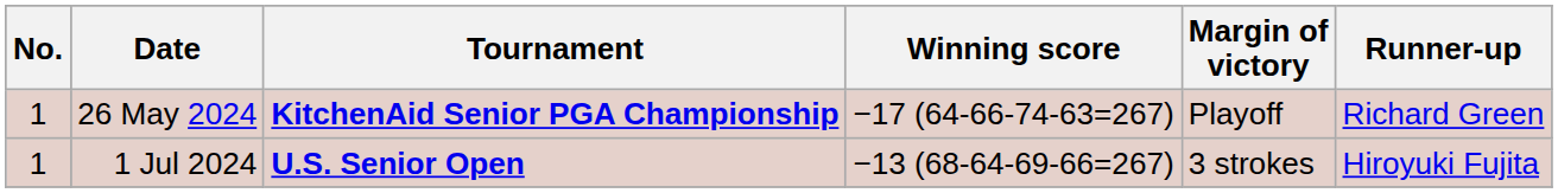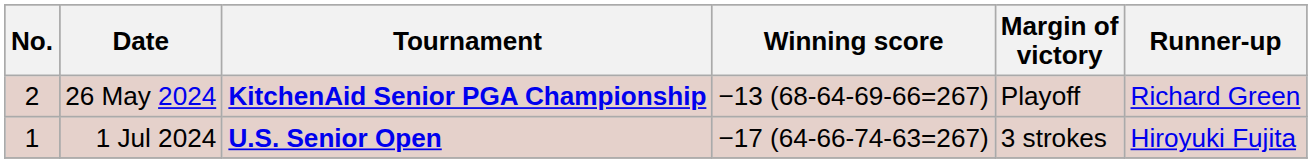 <table class="wikitable" style="font-size:95%;">
 <tr>
 <th>No.</th>
 <th>Date</th>
 <th>Tournament</th>
 <th>Winning score</th>
 <th>Margin of<br>victory</th>
 <th>Runner-up</th>
 </tr>
 <tr style="background:#e5d1cb;">
-<td align=center>1</td>
+<td align=center>2</td>
 <td align=right>26 May <a href='#'>2024</a></td>
 <td><strong><a href='#'>KitchenAid Senior PGA Championship</a></strong></td>
-<td>−17 (64-66-74-63=267)</td>
+<td>−13 (68-64-69-66=267)</td>
 <td>Playoff</td>
 <td> <a href='#'>Richard Green</a></td>
 </tr>
 <tr style="background:#e5d1cb;">
 <td align=center>1</td>
 <td align=right>1 Jul 2024</td>
 <td><strong><a href='#'>U.S. Senior Open</a></strong></td>
-<td>−13 (68-64-69-66=267)</td>
+<td>−17 (64-66-74-63=267)</td>
 <td>3 strokes</td>
 <td> <a href='#'>Hiroyuki Fujita</a></td>
 </tr>
 </table>
